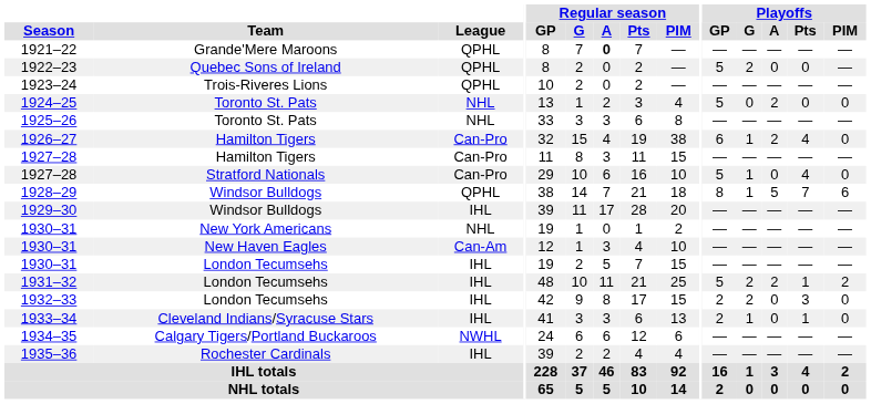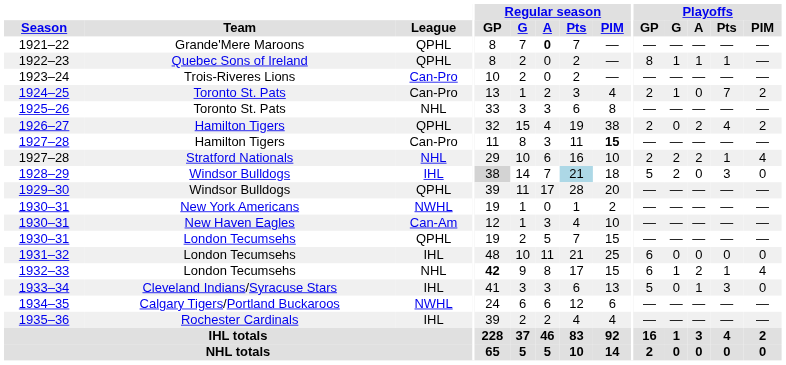 <table border="0" cellpadding="1" cellspacing="0" style="text-align:center; width:60em">
 <tr bgcolor="#e0e0e0">
 <th colspan="3" bgcolor="#ffffff"></th>
 <th rowspan="100" bgcolor="#ffffff"></th>
 <th colspan="5"><a href='#'>Regular season</a></th>
 <th rowspan="100" bgcolor="#ffffff"></th>
 <th colspan="5"><a href='#'>Playoffs</a></th>
 </tr>
 <tr bgcolor="#e0e0e0">
 <th><a href='#'>Season</a></th>
 <th>Team</th>
 <th>League</th>
 <th>GP</th>
 <th><a href='#'>G</a></th>
 <th><a href='#'>A</a></th>
 <th><a href='#'>Pts</a></th>
 <th><a href='#'>PIM</a></th>
 <th>GP</th>
 <th>G</th>
 <th>A</th>
 <th>Pts</th>
 <th>PIM</th>
 </tr>
 <tr>
 <td>1921–22</td>
 <td>Grande'Mere Maroons</td>
 <td>QPHL</td>
 <td>8</td>
 <td>7</td>
 <td><strong>0</strong></td>
 <td>7</td>
 <td>—</td>
 <td>—</td>
 <td>—</td>
 <td>—</td>
 <td>—</td>
 <td>—</td>
 </tr>
 <tr bgcolor="#f0f0f0">
 <td>1922–23</td>
 <td><a href='#'>Quebec Sons of Ireland</a></td>
 <td>QPHL</td>
 <td>8</td>
 <td>2</td>
 <td>0</td>
 <td>2</td>
 <td>—</td>
-<td>5</td>
-<td>2</td>
-<td>0</td>
-<td>0</td>
+<td>8</td>
+<td>1</td>
+<td>1</td>
+<td>1</td>
 <td>—</td>
 </tr>
 <tr>
 <td>1923–24</td>
 <td>Trois-Riveres Lions</td>
-<td>QPHL</td>
+<td><a href='#'>Can-Pro</a></td>
 <td>10</td>
 <td>2</td>
 <td>0</td>
 <td>2</td>
 <td>—</td>
 <td>—</td>
 <td>—</td>
 <td>—</td>
 <td>—</td>
 <td>—</td>
 </tr>
 <tr bgcolor="#f0f0f0">
 <td><a href='#'>1924–25</a></td>
 <td><a href='#'>Toronto St. Pats</a></td>
-<td><a href='#'>NHL</a></td>
+<td>Can-Pro</td>
 <td>13</td>
 <td>1</td>
 <td>2</td>
 <td>3</td>
 <td>4</td>
-<td>5</td>
+<td>2</td>
+<td>1</td>
 <td>0</td>
+<td>7</td>
 <td>2</td>
-<td>0</td>
-<td>0</td>
 </tr>
 <tr>
 <td><a href='#'>1925–26</a></td>
 <td>Toronto St. Pats</td>
 <td>NHL</td>
 <td>33</td>
 <td>3</td>
 <td>3</td>
 <td>6</td>
 <td>8</td>
 <td>—</td>
 <td>—</td>
 <td>—</td>
 <td>—</td>
 <td>—</td>
 </tr>
 <tr bgcolor="#f0f0f0">
 <td><a href='#'>1926–27</a></td>
 <td><a href='#'>Hamilton Tigers</a></td>
-<td><a href='#'>Can-Pro</a></td>
+<td>QPHL</td>
 <td>32</td>
 <td>15</td>
 <td>4</td>
 <td>19</td>
 <td>38</td>
-<td>6</td>
-<td>1</td>
+<td>2</td>
+<td>0</td>
 <td>2</td>
 <td>4</td>
-<td>0</td>
+<td>2</td>
 </tr>
 <tr>
 <td><a href='#'>1927–28</a></td>
 <td>Hamilton Tigers</td>
 <td>Can-Pro</td>
 <td>11</td>
 <td>8</td>
 <td>3</td>
 <td>11</td>
-<td>15</td>
+<td><strong>15</strong></td>
 <td>—</td>
 <td>—</td>
 <td>—</td>
 <td>—</td>
 <td>—</td>
 </tr>
 <tr bgcolor="#f0f0f0">
 <td>1927–28</td>
 <td><a href='#'>Stratford Nationals</a></td>
-<td>Can-Pro</td>
+<td><a href='#'>NHL</a></td>
 <td>29</td>
 <td>10</td>
 <td>6</td>
 <td>16</td>
 <td>10</td>
-<td>5</td>
+<td>2</td>
+<td>2</td>
+<td>2</td>
 <td>1</td>
-<td>0</td>
 <td>4</td>
-<td>0</td>
 </tr>
 <tr>
 <td><a href='#'>1928–29</a></td>
 <td><a href='#'>Windsor Bulldogs</a></td>
-<td>QPHL</td>
-<td>38</td>
+<td><a href='#'>IHL</a></td>
+<td style="background: lightgrey;">38</td>
 <td>14</td>
 <td>7</td>
-<td>21</td>
+<td style="background: lightblue;">21</td>
 <td>18</td>
-<td>8</td>
-<td>1</td>
 <td>5</td>
-<td>7</td>
-<td>6</td>
+<td>2</td>
+<td>0</td>
+<td>3</td>
+<td>0</td>
 </tr>
 <tr bgcolor="#f0f0f0">
 <td><a href='#'>1929–30</a></td>
 <td>Windsor Bulldogs</td>
-<td>IHL</td>
+<td>QPHL</td>
 <td>39</td>
 <td>11</td>
 <td>17</td>
 <td>28</td>
 <td>20</td>
 <td>—</td>
 <td>—</td>
 <td>—</td>
 <td>—</td>
 <td>—</td>
 </tr>
 <tr>
 <td><a href='#'>1930–31</a></td>
 <td><a href='#'>New York Americans</a></td>
-<td>NHL</td>
+<td><a href='#'>NWHL</a></td>
 <td>19</td>
 <td>1</td>
 <td>0</td>
 <td>1</td>
 <td>2</td>
 <td>—</td>
 <td>—</td>
 <td>—</td>
 <td>—</td>
 <td>—</td>
 </tr>
 <tr bgcolor="#f0f0f0">
 <td><a href='#'>1930–31</a></td>
 <td><a href='#'>New Haven Eagles</a></td>
 <td><a href='#'>Can-Am</a></td>
 <td>12</td>
 <td>1</td>
 <td>3</td>
 <td>4</td>
 <td>10</td>
 <td>—</td>
 <td>—</td>
 <td>—</td>
 <td>—</td>
 <td>—</td>
 </tr>
 <tr>
 <td><a href='#'>1930–31</a></td>
 <td><a href='#'>London Tecumsehs</a></td>
-<td>IHL</td>
+<td>QPHL</td>
 <td>19</td>
 <td>2</td>
 <td>5</td>
 <td>7</td>
 <td>15</td>
 <td>—</td>
 <td>—</td>
 <td>—</td>
 <td>—</td>
 <td>—</td>
 </tr>
 <tr bgcolor="#f0f0f0">
 <td><a href='#'>1931–32</a></td>
 <td>London Tecumsehs</td>
 <td>IHL</td>
 <td>48</td>
 <td>10</td>
 <td>11</td>
 <td>21</td>
 <td>25</td>
-<td>5</td>
-<td>2</td>
-<td>2</td>
-<td>1</td>
-<td>2</td>
+<td>6</td>
+<td>0</td>
+<td>0</td>
+<td>0</td>
+<td>0</td>
 </tr>
 <tr>
 <td><a href='#'>1932–33</a></td>
 <td>London Tecumsehs</td>
-<td>IHL</td>
-<td>42</td>
+<td>NHL</td>
+<td><strong>42</strong></td>
 <td>9</td>
 <td>8</td>
 <td>17</td>
 <td>15</td>
+<td>6</td>
+<td>1</td>
 <td>2</td>
-<td>2</td>
-<td>0</td>
-<td>3</td>
-<td>0</td>
+<td>1</td>
+<td>4</td>
 </tr>
 <tr bgcolor="#f0f0f0">
 <td><a href='#'>1933–34</a></td>
 <td><a href='#'>Cleveland Indians</a>/<a href='#'>Syracuse Stars</a></td>
 <td>IHL</td>
 <td>41</td>
 <td>3</td>
 <td>3</td>
 <td>6</td>
 <td>13</td>
-<td>2</td>
-<td>1</td>
+<td>5</td>
 <td>0</td>
 <td>1</td>
+<td>3</td>
 <td>0</td>
 </tr>
 <tr>
 <td><a href='#'>1934–35</a></td>
 <td><a href='#'>Calgary Tigers</a>/<a href='#'>Portland Buckaroos</a></td>
 <td><a href='#'>NWHL</a></td>
 <td>24</td>
 <td>6</td>
 <td>6</td>
 <td>12</td>
 <td>6</td>
 <td>—</td>
 <td>—</td>
 <td>—</td>
 <td>—</td>
 <td>—</td>
 </tr>
 <tr bgcolor="#f0f0f0">
 <td><a href='#'>1935–36</a></td>
 <td><a href='#'>Rochester Cardinals</a></td>
 <td>IHL</td>
 <td>39</td>
 <td>2</td>
 <td>2</td>
 <td>4</td>
 <td>4</td>
 <td>—</td>
 <td>—</td>
 <td>—</td>
 <td>—</td>
 <td>—</td>
 </tr>
 <tr bgcolor="#e0e0e0">
 <th colspan="3">IHL totals</th>
 <th>228</th>
 <th>37</th>
 <th>46</th>
 <th>83</th>
 <th>92</th>
 <th>16</th>
 <th>1</th>
 <th>3</th>
 <th>4</th>
 <th>2</th>
 </tr>
 <tr bgcolor="#e0e0e0">
 <th colspan="3">NHL totals</th>
 <th>65</th>
 <th>5</th>
 <th>5</th>
 <th>10</th>
 <th>14</th>
 <th>2</th>
 <th>0</th>
 <th>0</th>
 <th>0</th>
 <th>0</th>
 </tr>
 </table>
